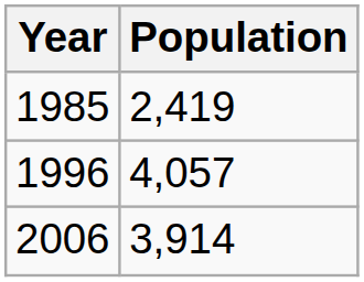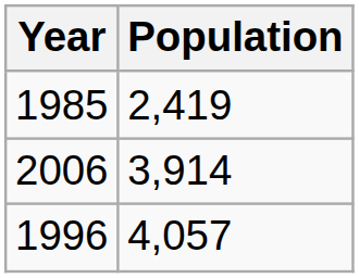 <table class="wikitable">
 <tr>
 <th>Year</th>
 <th>Population</th>
 </tr>
 <tr>
 <td>1985</td>
 <td>2,419</td>
 </tr>
 <tr>
+<td>2006</td>
+<td>3,914</td>
+</tr>
+<tr>
 <td>1996</td>
 <td>4,057</td>
 </tr>
-<tr>
-<td>2006</td>
-<td>3,914</td>
-</tr>
 </table>
